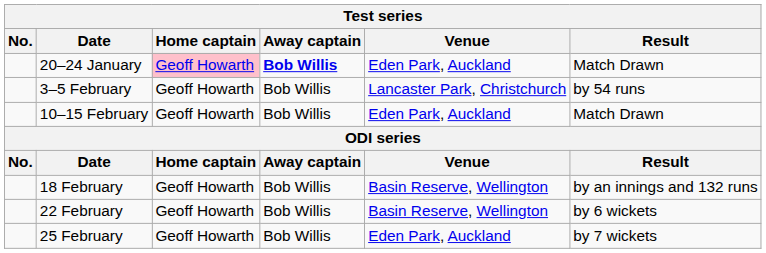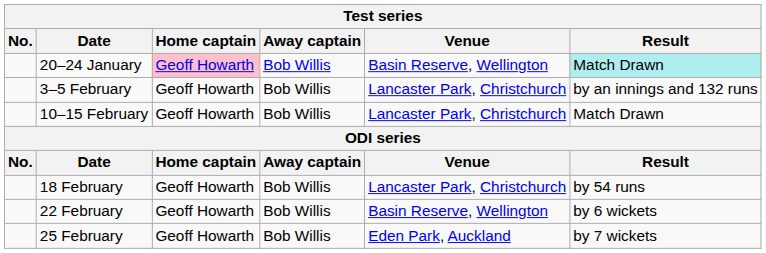 <table class="wikitable">
 <tr>
 <th colspan="9">Test series</th>
 </tr>
 <tr>
 <th>No.</th>
 <th>Date</th>
 <th>Home captain</th>
 <th>Away captain</th>
 <th>Venue</th>
 <th>Result</th>
 </tr>
 <tr>
 <td></td>
 <td>20–24 January</td>
 <td style="background: pink;"><a href='#'>Geoff Howarth</a></td>
-<td><strong><a href='#'>Bob Willis</a></strong></td>
-<td><a href='#'>Eden Park</a>, <a href='#'>Auckland</a></td>
-<td>Match Drawn</td>
+<td><a href='#'>Bob Willis</a></td>
+<td><a href='#'>Basin Reserve</a>, <a href='#'>Wellington</a></td>
+<td style="background: paleturquoise;">Match Drawn</td>
 </tr>
 <tr>
 <td></td>
 <td>3–5 February</td>
 <td>Geoff Howarth</td>
 <td>Bob Willis</td>
 <td><a href='#'>Lancaster Park</a>, <a href='#'>Christchurch</a></td>
-<td> by 54 runs</td>
+<td> by an innings and 132 runs</td>
 </tr>
 <tr>
 <td></td>
 <td>10–15 February</td>
 <td>Geoff Howarth</td>
 <td>Bob Willis</td>
-<td><a href='#'>Eden Park</a>, <a href='#'>Auckland</a></td>
+<td><a href='#'>Lancaster Park</a>, <a href='#'>Christchurch</a></td>
 <td>Match Drawn</td>
 </tr>
 <tr>
 <th colspan="9">ODI series</th>
 </tr>
 <tr>
 <th>No.</th>
 <th>Date</th>
 <th>Home captain</th>
 <th>Away captain</th>
 <th>Venue</th>
 <th>Result</th>
 </tr>
 <tr>
 <td></td>
 <td>18 February</td>
 <td>Geoff Howarth</td>
 <td>Bob Willis</td>
-<td><a href='#'>Basin Reserve</a>, <a href='#'>Wellington</a></td>
-<td> by an innings and 132 runs</td>
+<td><a href='#'>Lancaster Park</a>, <a href='#'>Christchurch</a></td>
+<td> by 54 runs</td>
 </tr>
 <tr>
 <td></td>
 <td>22 February</td>
 <td>Geoff Howarth</td>
 <td>Bob Willis</td>
 <td><a href='#'>Basin Reserve</a>, <a href='#'>Wellington</a></td>
 <td> by 6 wickets</td>
 </tr>
 <tr>
 <td></td>
 <td>25 February</td>
 <td>Geoff Howarth</td>
 <td>Bob Willis</td>
 <td><a href='#'>Eden Park</a>, <a href='#'>Auckland</a></td>
 <td> by 7 wickets</td>
 </tr>
 </table>
